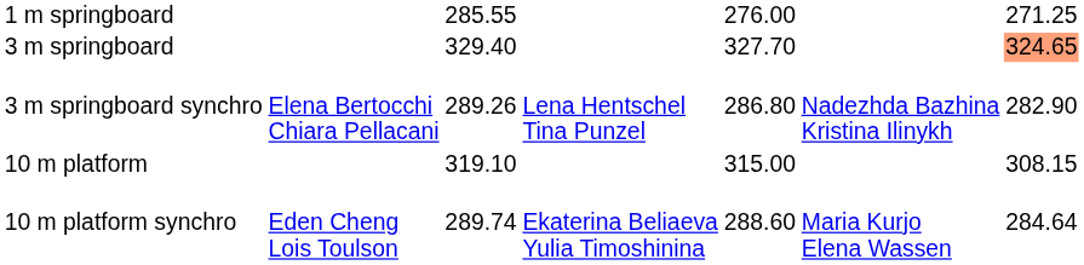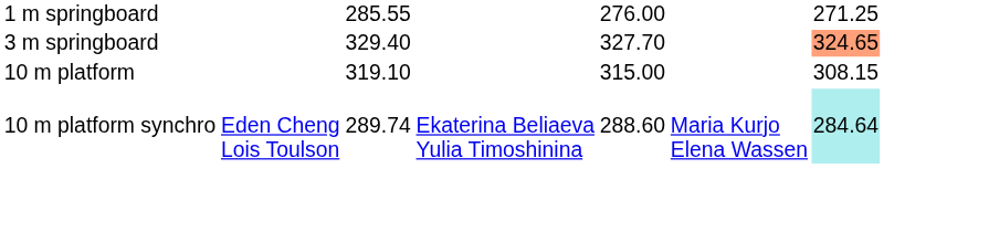 <table>
 <tr>
 <td>1 m springboard<br></td>
 <td></td>
 <td>285.55</td>
 <td></td>
 <td>276.00</td>
 <td></td>
 <td>271.25</td>
 </tr>
 <tr>
 <td>3 m springboard<br></td>
 <td></td>
 <td>329.40</td>
 <td></td>
 <td>327.70</td>
 <td></td>
 <td style="background: lightsalmon;">324.65</td>
 </tr>
 <tr>
-<td>3 m springboard synchro<br></td>
-<td><br><a href='#'>Elena Bertocchi</a><br><a href='#'>Chiara Pellacani</a></td>
-<td>289.26</td>
-<td><br><a href='#'>Lena Hentschel</a><br><a href='#'>Tina Punzel</a></td>
-<td>286.80</td>
-<td><br><a href='#'>Nadezhda Bazhina</a><br><a href='#'>Kristina Ilinykh</a></td>
-<td>282.90</td>
-</tr>
-<tr>
 <td>10 m platform<br></td>
 <td></td>
 <td>319.10</td>
 <td></td>
 <td>315.00</td>
 <td></td>
 <td>308.15</td>
 </tr>
 <tr>
 <td>10 m platform synchro<br></td>
 <td><br><a href='#'>Eden Cheng</a><br><a href='#'>Lois Toulson</a></td>
 <td>289.74</td>
 <td><br><a href='#'>Ekaterina Beliaeva</a><br><a href='#'>Yulia Timoshinina</a></td>
 <td>288.60</td>
 <td><br><a href='#'>Maria Kurjo</a><br><a href='#'>Elena Wassen</a></td>
-<td>284.64</td>
+<td style="background: paleturquoise;">284.64</td>
 </tr>
 </table>
